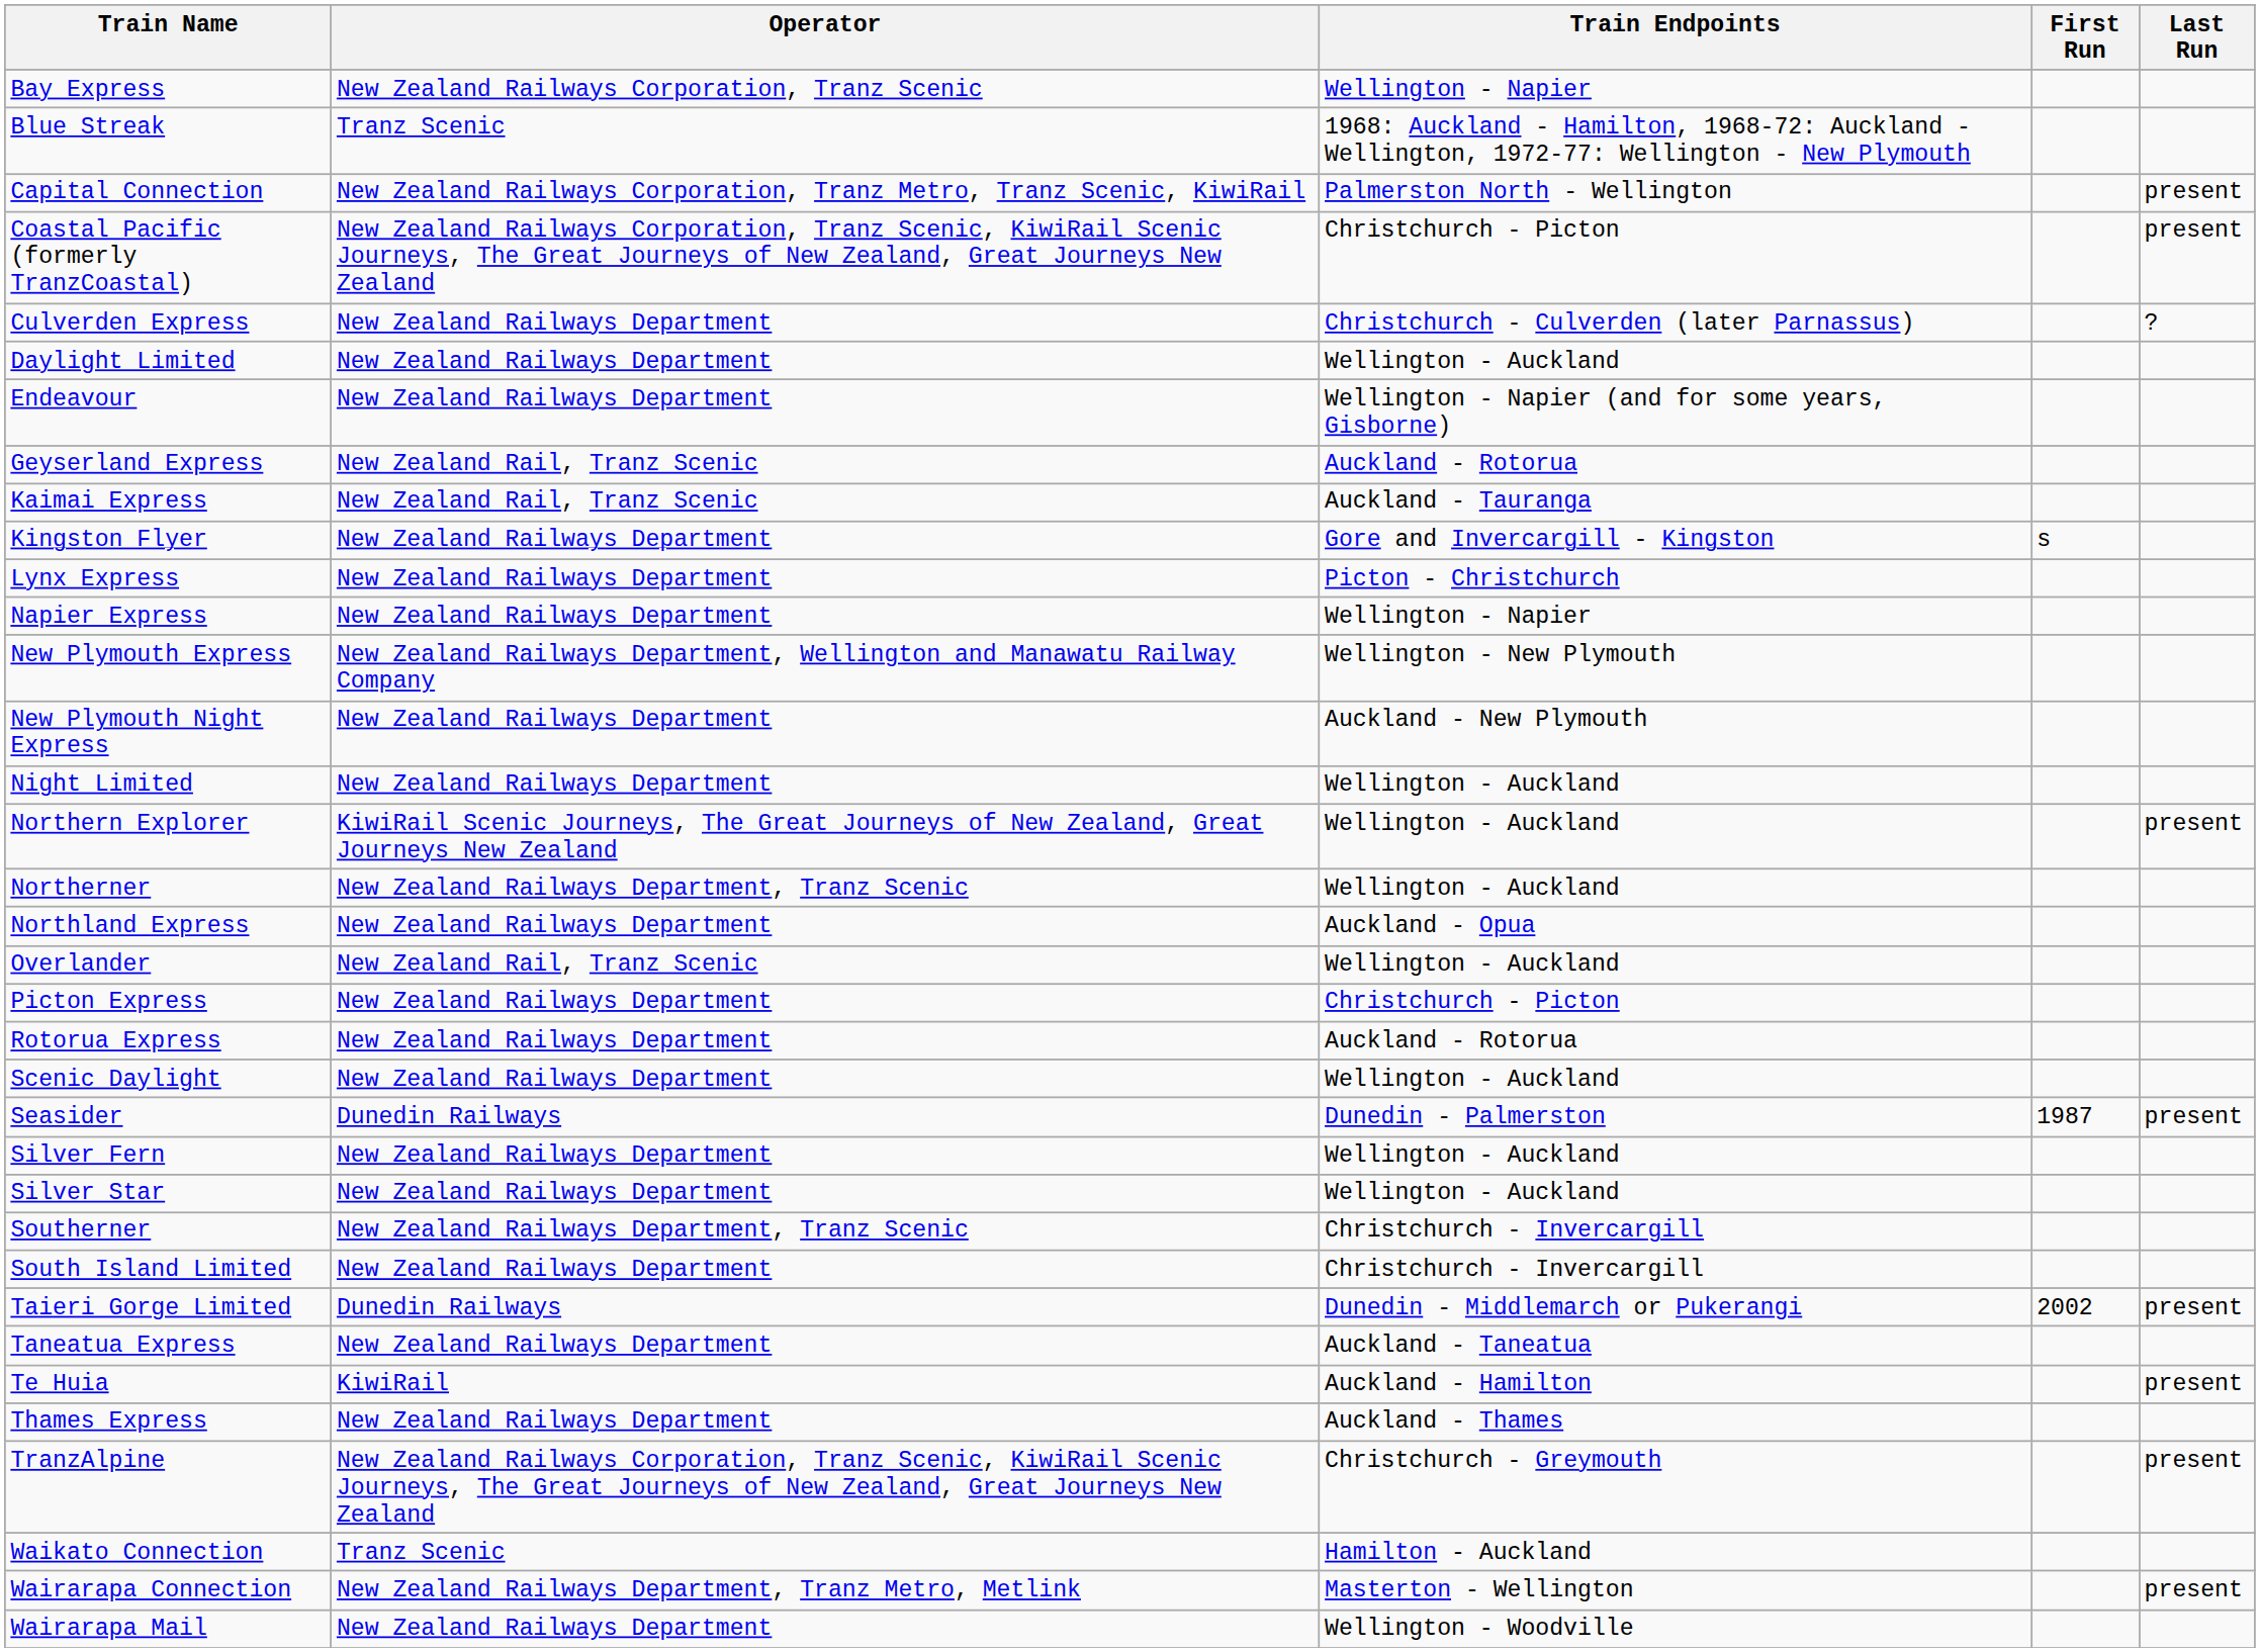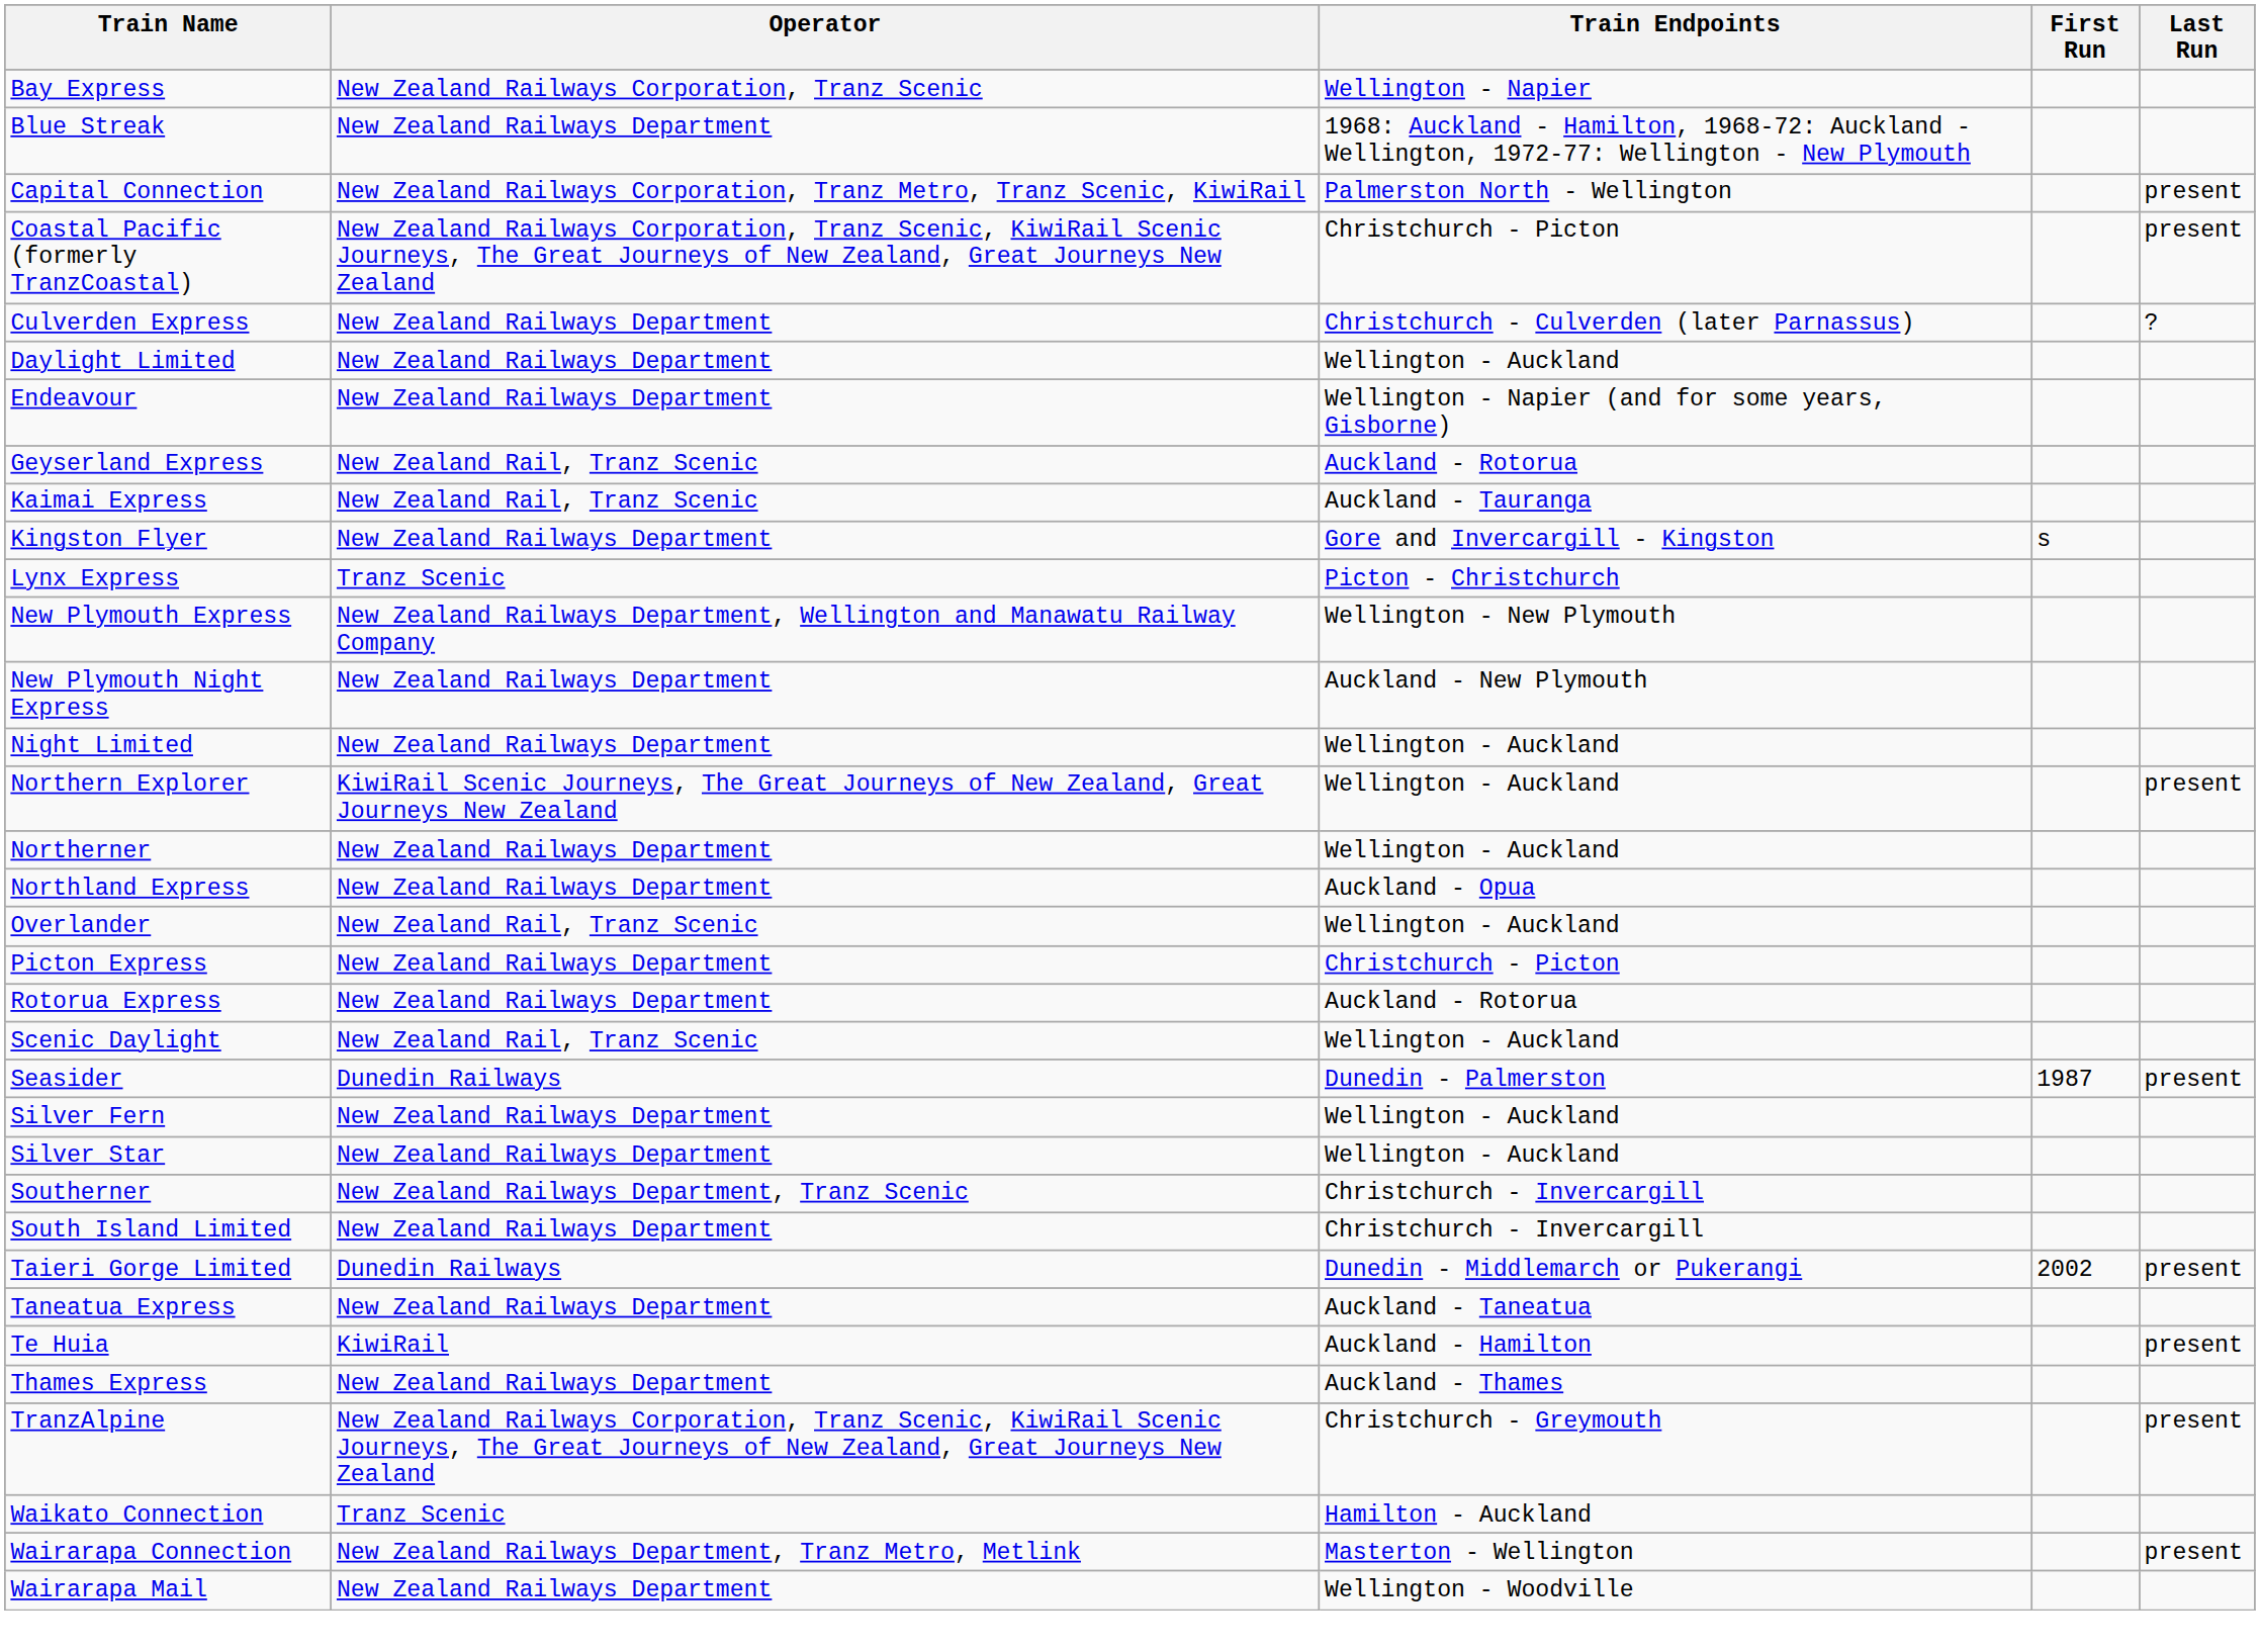 <table class="wikitable sortable">
 <tr valign="top">
 <th width="175px">Train Name</th>
 <th>Operator</th>
 <th>Train Endpoints</th>
 <th>First Run</th>
 <th>Last Run</th>
 </tr>
 <tr valign="top">
 <td><a href='#'>Bay Express</a></td>
 <td><a href='#'>New Zealand Railways Corporation</a>, <a href='#'>Tranz Scenic</a></td>
 <td><a href='#'>Wellington</a> - <a href='#'>Napier</a></td>
 <td></td>
 <td></td>
 </tr>
 <tr valign="top">
 <td><a href='#'>Blue Streak</a></td>
-<td><a href='#'>Tranz Scenic</a></td>
+<td><a href='#'>New Zealand Railways Department</a></td>
 <td>1968: <a href='#'>Auckland</a> - <a href='#'>Hamilton</a>, 1968-72: Auckland - Wellington, 1972-77: Wellington - <a href='#'>New Plymouth</a></td>
 <td></td>
 <td></td>
 </tr>
 <tr valign="top">
 <td><a href='#'>Capital Connection</a></td>
 <td><a href='#'>New Zealand Railways Corporation</a>, <a href='#'>Tranz Metro</a>, <a href='#'>Tranz Scenic</a>, <a href='#'>KiwiRail</a></td>
 <td><a href='#'>Palmerston North</a> - Wellington</td>
 <td></td>
 <td>present</td>
 </tr>
 <tr valign="top">
 <td><a href='#'>Coastal Pacific</a> (formerly <a href='#'>TranzCoastal</a>)</td>
 <td><a href='#'>New Zealand Railways Corporation</a>, <a href='#'>Tranz Scenic</a>, <a href='#'>KiwiRail Scenic Journeys</a>, <a href='#'>The Great Journeys of New Zealand</a>, <a href='#'>Great Journeys New Zealand</a></td>
 <td>Christchurch - Picton</td>
 <td></td>
 <td>present</td>
 </tr>
 <tr valign="top">
 <td><a href='#'>Culverden Express</a></td>
 <td><a href='#'>New Zealand Railways Department</a></td>
 <td><a href='#'>Christchurch</a> - <a href='#'>Culverden</a> (later <a href='#'>Parnassus</a>)</td>
 <td></td>
 <td>?</td>
 </tr>
 <tr valign="top">
 <td><a href='#'>Daylight Limited</a></td>
 <td><a href='#'>New Zealand Railways Department</a></td>
 <td>Wellington - Auckland</td>
 <td></td>
 <td></td>
 </tr>
 <tr valign="top">
 <td><a href='#'>Endeavour</a></td>
 <td><a href='#'>New Zealand Railways Department</a></td>
 <td>Wellington - Napier (and for some years, <a href='#'>Gisborne</a>)</td>
 <td></td>
 <td></td>
 </tr>
 <tr valign="top">
 <td><a href='#'>Geyserland Express</a></td>
 <td><a href='#'>New Zealand Rail</a>, <a href='#'>Tranz Scenic</a></td>
 <td><a href='#'>Auckland</a> - <a href='#'>Rotorua</a></td>
 <td></td>
 <td></td>
 </tr>
 <tr valign="top">
 <td><a href='#'>Kaimai Express</a></td>
 <td><a href='#'>New Zealand Rail</a>, <a href='#'>Tranz Scenic</a></td>
 <td>Auckland - <a href='#'>Tauranga</a></td>
 <td></td>
 <td></td>
 </tr>
 <tr valign="top">
 <td><a href='#'>Kingston Flyer</a></td>
 <td><a href='#'>New Zealand Railways Department</a></td>
 <td><a href='#'>Gore</a> and <a href='#'>Invercargill</a> - <a href='#'>Kingston</a></td>
 <td>s</td>
 <td></td>
 </tr>
 <tr valign="top">
 <td><a href='#'>Lynx Express</a></td>
-<td><a href='#'>New Zealand Railways Department</a></td>
+<td><a href='#'>Tranz Scenic</a></td>
 <td><a href='#'>Picton</a> - <a href='#'>Christchurch</a></td>
-<td></td>
-<td></td>
-</tr>
-<tr valign="top">
-<td><a href='#'>Napier Express</a></td>
-<td><a href='#'>New Zealand Railways Department</a></td>
-<td>Wellington - Napier</td>
 <td></td>
 <td></td>
 </tr>
 <tr valign="top">
 <td><a href='#'>New Plymouth Express</a></td>
 <td><a href='#'>New Zealand Railways Department</a>, <a href='#'>Wellington and Manawatu Railway Company</a></td>
 <td>Wellington - New Plymouth</td>
 <td></td>
 <td></td>
 </tr>
 <tr valign="top">
 <td><a href='#'>New Plymouth Night Express</a></td>
 <td><a href='#'>New Zealand Railways Department</a></td>
 <td>Auckland - New Plymouth</td>
 <td></td>
 <td></td>
 </tr>
 <tr valign="top">
 <td><a href='#'>Night Limited</a></td>
 <td><a href='#'>New Zealand Railways Department</a></td>
 <td>Wellington - Auckland</td>
 <td></td>
 <td></td>
 </tr>
 <tr valign="top">
 <td><a href='#'>Northern Explorer</a></td>
 <td><a href='#'>KiwiRail Scenic Journeys</a>, <a href='#'>The Great Journeys of New Zealand</a>, <a href='#'>Great Journeys New Zealand</a></td>
 <td>Wellington - Auckland</td>
 <td></td>
 <td>present</td>
 </tr>
 <tr valign="top">
 <td><a href='#'>Northerner</a></td>
-<td><a href='#'>New Zealand Railways Department</a>, <a href='#'>Tranz Scenic</a></td>
+<td><a href='#'>New Zealand Railways Department</a></td>
 <td>Wellington - Auckland</td>
 <td></td>
 <td></td>
 </tr>
 <tr valign="top">
 <td><a href='#'>Northland Express</a></td>
 <td><a href='#'>New Zealand Railways Department</a></td>
 <td>Auckland - <a href='#'>Opua</a></td>
 <td></td>
 <td></td>
 </tr>
 <tr valign="top">
 <td><a href='#'>Overlander</a></td>
 <td><a href='#'>New Zealand Rail</a>, <a href='#'>Tranz Scenic</a></td>
 <td>Wellington - Auckland</td>
 <td></td>
 <td></td>
 </tr>
 <tr valign="top">
 <td><a href='#'>Picton Express</a></td>
 <td><a href='#'>New Zealand Railways Department</a></td>
 <td><a href='#'>Christchurch</a> - <a href='#'>Picton</a></td>
 <td></td>
 <td></td>
 </tr>
 <tr valign="top">
 <td><a href='#'>Rotorua Express</a></td>
 <td><a href='#'>New Zealand Railways Department</a></td>
 <td>Auckland - Rotorua</td>
 <td></td>
 <td></td>
 </tr>
 <tr valign="top">
 <td><a href='#'>Scenic Daylight</a></td>
-<td><a href='#'>New Zealand Railways Department</a></td>
+<td><a href='#'>New Zealand Rail</a>, <a href='#'>Tranz Scenic</a></td>
 <td>Wellington - Auckland</td>
 <td></td>
 <td></td>
 </tr>
 <tr valign="top">
 <td><a href='#'>Seasider</a></td>
 <td><a href='#'>Dunedin Railways</a></td>
 <td><a href='#'>Dunedin</a> - <a href='#'>Palmerston</a></td>
 <td>1987</td>
 <td>present</td>
 </tr>
 <tr valign="top">
 <td><a href='#'>Silver Fern</a></td>
 <td><a href='#'>New Zealand Railways Department</a></td>
 <td>Wellington - Auckland</td>
 <td></td>
 <td></td>
 </tr>
 <tr valign="top">
 <td><a href='#'>Silver Star</a></td>
 <td><a href='#'>New Zealand Railways Department</a></td>
 <td>Wellington - Auckland</td>
 <td></td>
 <td></td>
 </tr>
 <tr valign="top">
 <td><a href='#'>Southerner</a></td>
 <td><a href='#'>New Zealand Railways Department</a>, <a href='#'>Tranz Scenic</a></td>
 <td>Christchurch - <a href='#'>Invercargill</a></td>
 <td></td>
 <td></td>
 </tr>
 <tr valign="top">
 <td><a href='#'>South Island Limited</a></td>
 <td><a href='#'>New Zealand Railways Department</a></td>
 <td>Christchurch - Invercargill</td>
 <td></td>
 <td></td>
 </tr>
 <tr valign="top">
 <td><a href='#'>Taieri Gorge Limited</a></td>
 <td><a href='#'>Dunedin Railways</a></td>
 <td><a href='#'>Dunedin</a> - <a href='#'>Middlemarch</a> or <a href='#'>Pukerangi</a></td>
 <td>2002</td>
 <td>present</td>
 </tr>
 <tr valign="top">
 <td><a href='#'>Taneatua Express</a></td>
 <td><a href='#'>New Zealand Railways Department</a></td>
 <td>Auckland - <a href='#'>Taneatua</a></td>
 <td></td>
 <td></td>
 </tr>
 <tr valign="top">
 <td><a href='#'>Te Huia</a></td>
 <td><a href='#'>KiwiRail</a></td>
 <td>Auckland - <a href='#'>Hamilton</a></td>
 <td></td>
 <td>present</td>
 </tr>
 <tr valign="top">
 <td><a href='#'>Thames Express</a></td>
 <td><a href='#'>New Zealand Railways Department</a></td>
 <td>Auckland - <a href='#'>Thames</a></td>
 <td></td>
 <td></td>
 </tr>
 <tr valign="top">
 <td><a href='#'>TranzAlpine</a></td>
 <td><a href='#'>New Zealand Railways Corporation</a>, <a href='#'>Tranz Scenic</a>, <a href='#'>KiwiRail Scenic Journeys</a>, <a href='#'>The Great Journeys of New Zealand</a>, <a href='#'>Great Journeys New Zealand</a></td>
 <td>Christchurch - <a href='#'>Greymouth</a></td>
 <td></td>
 <td>present</td>
 </tr>
 <tr valign="top">
 <td><a href='#'>Waikato Connection</a></td>
 <td><a href='#'>Tranz Scenic</a></td>
 <td><a href='#'>Hamilton</a> - Auckland</td>
 <td></td>
 <td></td>
 </tr>
 <tr valign="top">
 <td><a href='#'>Wairarapa Connection</a></td>
 <td><a href='#'>New Zealand Railways Department</a>, <a href='#'>Tranz Metro</a>, <a href='#'>Metlink</a></td>
 <td><a href='#'>Masterton</a> - Wellington</td>
 <td></td>
 <td>present</td>
 </tr>
 <tr valign="top">
 <td><a href='#'>Wairarapa Mail</a></td>
 <td><a href='#'>New Zealand Railways Department</a></td>
 <td>Wellington - Woodville</td>
 <td></td>
 <td></td>
 </tr>
 </table>
